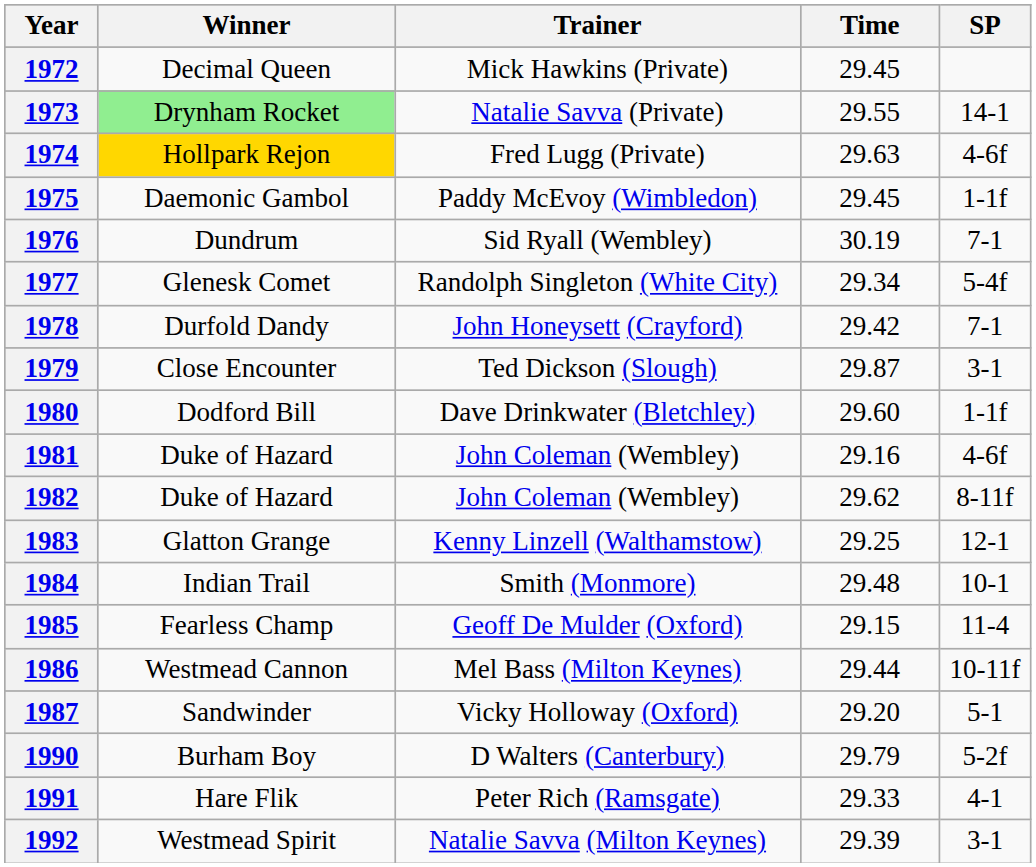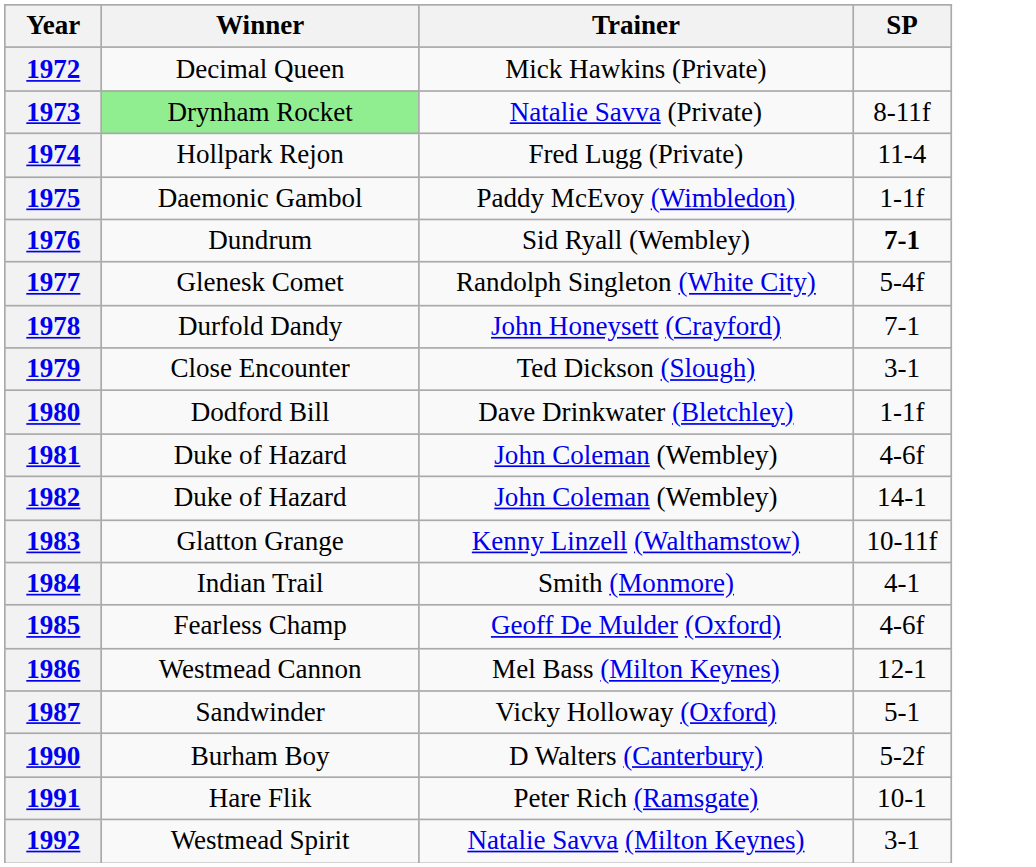 <table class="wikitable" style="text-align:center">
 <tr>
 <th width=50>Year</th>
 <th width=180>Winner</th>
 <th width=250>Trainer</th>
-<th width=80>Time</th>
 <th width=50>SP</th>
 </tr>
 <tr>
 <th><a href='#'>1972</a></th>
 <td>Decimal Queen</td>
 <td>Mick Hawkins (Private)</td>
-<td>29.45</td>
 <td></td>
 </tr>
 <tr>
 <th><a href='#'>1973</a></th>
 <td style="background: lightgreen;">Drynham Rocket</td>
 <td><a href='#'>Natalie Savva</a> (Private)</td>
-<td>29.55</td>
-<td>14-1</td>
+<td>8-11f</td>
 </tr>
 <tr>
 <th><a href='#'>1974</a></th>
-<td style="background: gold;">Hollpark Rejon</td>
+<td>Hollpark Rejon</td>
 <td>Fred Lugg (Private)</td>
-<td>29.63</td>
-<td>4-6f</td>
+<td>11-4</td>
 </tr>
 <tr>
 <th><a href='#'>1975</a></th>
 <td>Daemonic Gambol</td>
 <td>Paddy McEvoy <a href='#'>(Wimbledon)</a></td>
-<td>29.45</td>
 <td>1-1f</td>
 </tr>
 <tr>
 <th><a href='#'>1976</a></th>
 <td>Dundrum</td>
 <td>Sid Ryall (Wembley)</td>
-<td>30.19</td>
-<td>7-1</td>
+<td><strong>7-1</strong></td>
 </tr>
 <tr>
 <th><a href='#'>1977</a></th>
 <td>Glenesk Comet</td>
 <td>Randolph Singleton <a href='#'>(White City)</a></td>
-<td>29.34</td>
 <td>5-4f</td>
 </tr>
 <tr>
 <th><a href='#'>1978</a></th>
 <td>Durfold Dandy</td>
 <td><a href='#'>John Honeysett</a> <a href='#'>(Crayford)</a></td>
-<td>29.42</td>
 <td>7-1</td>
 </tr>
 <tr>
 <th><a href='#'>1979</a></th>
 <td>Close Encounter</td>
 <td>Ted Dickson <a href='#'>(Slough)</a></td>
-<td>29.87</td>
 <td>3-1</td>
 </tr>
 <tr>
 <th><a href='#'>1980</a></th>
 <td>Dodford Bill</td>
 <td>Dave Drinkwater <a href='#'>(Bletchley)</a></td>
-<td>29.60</td>
 <td>1-1f</td>
 </tr>
 <tr>
 <th><a href='#'>1981</a></th>
 <td>Duke of Hazard</td>
 <td><a href='#'>John Coleman</a> (Wembley)</td>
-<td>29.16</td>
 <td>4-6f</td>
 </tr>
 <tr>
 <th><a href='#'>1982</a></th>
 <td>Duke of Hazard</td>
 <td><a href='#'>John Coleman</a> (Wembley)</td>
-<td>29.62</td>
-<td>8-11f</td>
+<td>14-1</td>
 </tr>
 <tr>
 <th><a href='#'>1983</a></th>
 <td>Glatton Grange</td>
 <td><a href='#'>Kenny Linzell</a> <a href='#'>(Walthamstow)</a></td>
-<td>29.25</td>
-<td>12-1</td>
+<td>10-11f</td>
 </tr>
 <tr>
 <th><a href='#'>1984</a></th>
 <td>Indian Trail</td>
 <td>Smith <a href='#'>(Monmore)</a></td>
-<td>29.48</td>
-<td>10-1</td>
+<td>4-1</td>
 </tr>
 <tr>
 <th><a href='#'>1985</a></th>
 <td>Fearless Champ</td>
 <td><a href='#'>Geoff De Mulder</a> <a href='#'>(Oxford)</a></td>
-<td>29.15</td>
-<td>11-4</td>
+<td>4-6f</td>
 </tr>
 <tr>
 <th><a href='#'>1986</a></th>
 <td>Westmead Cannon</td>
 <td>Mel Bass <a href='#'>(Milton Keynes)</a></td>
-<td>29.44</td>
-<td>10-11f</td>
+<td>12-1</td>
 </tr>
 <tr>
 <th><a href='#'>1987</a></th>
 <td>Sandwinder</td>
 <td>Vicky Holloway <a href='#'>(Oxford)</a></td>
-<td>29.20</td>
 <td>5-1</td>
 </tr>
 <tr>
 <th><a href='#'>1990</a></th>
 <td>Burham Boy</td>
 <td>D Walters <a href='#'>(Canterbury)</a></td>
-<td>29.79</td>
 <td>5-2f</td>
 </tr>
 <tr>
 <th><a href='#'>1991</a></th>
 <td>Hare Flik</td>
 <td>Peter Rich <a href='#'>(Ramsgate)</a></td>
-<td>29.33</td>
-<td>4-1</td>
+<td>10-1</td>
 </tr>
 <tr>
 <th><a href='#'>1992</a></th>
 <td>Westmead Spirit</td>
 <td><a href='#'>Natalie Savva</a> <a href='#'>(Milton Keynes)</a></td>
-<td>29.39</td>
 <td>3-1</td>
 </tr>
 </table>
